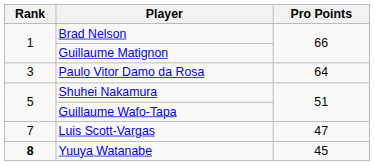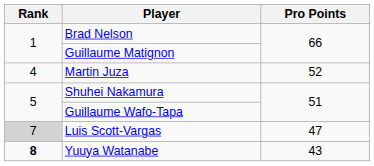 <table class="wikitable" width=30%>
 <tr>
 <th>Rank</th>
 <th>Player</th>
 <th>Pro Points</th>
 </tr>
 <tr>
 <td align=center rowspan=2>1</td>
 <td> <a href='#'>Brad Nelson</a></td>
 <td align=center rowspan=2>66</td>
 </tr>
 <tr>
 <td> <a href='#'>Guillaume Matignon</a></td>
 </tr>
 <tr>
-<td align=center>3</td>
-<td> <a href='#'>Paulo Vitor Damo da Rosa</a></td>
-<td align=center>64</td>
+<td align=center>4</td>
+<td> <a href='#'>Martin Juza</a></td>
+<td align=center>52</td>
 </tr>
 <tr>
 <td align=center rowspan=2>5</td>
 <td> <a href='#'>Shuhei Nakamura</a></td>
 <td align=center rowspan=2>51</td>
 </tr>
 <tr>
 <td> <a href='#'>Guillaume Wafo-Tapa</a></td>
 </tr>
 <tr>
-<td align=center>7</td>
+<td align=center style="background: lightgrey;">7</td>
 <td> <a href='#'>Luis Scott-Vargas</a></td>
 <td align=center>47</td>
 </tr>
 <tr>
 <td align=center><strong>8</strong></td>
 <td> <a href='#'>Yuuya Watanabe</a></td>
-<td align=center>45</td>
+<td align=center>43</td>
 </tr>
 </table>
